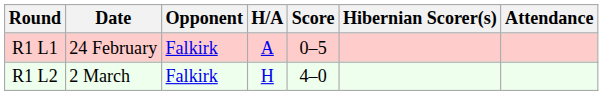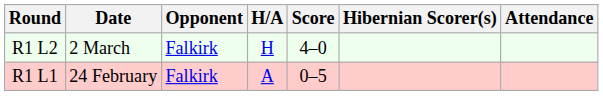 <table class="wikitable" style="text-align:center">
 <tr>
 <th>Round</th>
 <th>Date</th>
 <th>Opponent</th>
 <th>H/A</th>
 <th>Score</th>
 <th>Hibernian Scorer(s)</th>
 <th>Attendance</th>
 </tr>
+<tr bgcolor=#EEFFEE>
+<td>R1 L2</td>
+<td align=left>2 March</td>
+<td align=left><a href='#'>Falkirk</a></td>
+<td><a href='#'>H</a></td>
+<td>4–0</td>
+<td align=left></td>
+<td></td>
+</tr>
 <tr bgcolor=#FFCCCC>
 <td>R1 L1</td>
 <td align=left>24 February</td>
 <td align=left><a href='#'>Falkirk</a></td>
 <td><a href='#'>A</a></td>
 <td>0–5</td>
 <td align=left></td>
 <td></td>
 </tr>
-<tr bgcolor=#EEFFEE>
-<td>R1 L2</td>
-<td align=left>2 March</td>
-<td align=left><a href='#'>Falkirk</a></td>
-<td><a href='#'>H</a></td>
-<td>4–0</td>
-<td align=left></td>
-<td></td>
-</tr>
 </table>
